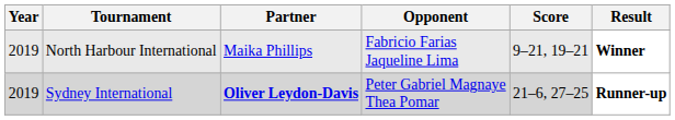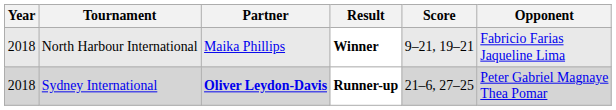 <table class="sortable wikitable" style="font-size: 90%;">
 <tr>
 <th>Year</th>
 <th>Tournament</th>
 <th>Partner</th>
+<th>Result</th>
+<th>Score</th>
 <th>Opponent</th>
-<th>Score</th>
-<th>Result</th>
 </tr>
 <tr style="background:#E9E9E9">
-<td align="center">2019</td>
+<td align="center">2018</td>
 <td align="left">North Harbour International</td>
 <td align="left"> <a href='#'>Maika Phillips</a></td>
+<td style="text-align:left; background:white"> <strong>Winner</strong></td>
+<td align="left">9–21, 19–21</td>
 <td align="left"> <a href='#'>Fabricio Farias</a> <br>  <a href='#'>Jaqueline Lima</a></td>
-<td align="left">9–21, 19–21</td>
-<td style="text-align:left; background:white"> <strong>Winner</strong></td>
 </tr>
 <tr style="background:#D5D5D5">
-<td align="center">2019</td>
+<td align="center">2018</td>
 <td align="left"><a href='#'>Sydney International</a></td>
 <td align="left"><strong> <a href='#'>Oliver Leydon-Davis</a></strong></td>
+<td style="text-align:left; background:white"> <strong>Runner-up</strong></td>
+<td align="left">21–6, 27–25</td>
 <td align="left"> <a href='#'>Peter Gabriel Magnaye</a> <br>  <a href='#'>Thea Pomar</a></td>
-<td align="left">21–6, 27–25</td>
-<td style="text-align:left; background:white"> <strong>Runner-up</strong></td>
 </tr>
 </table>
